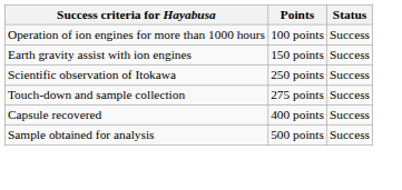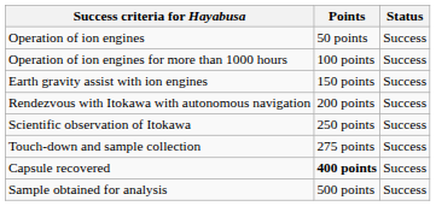 <table class="wikitable">
 <tr>
 <th>Success criteria for <em>Hayabusa</em></th>
 <th>Points</th>
 <th>Status</th>
+</tr>
+<tr>
+<td>Operation of ion engines</td>
+<td>50 points</td>
+<td>Success</td>
 </tr>
 <tr>
 <td>Operation of ion engines for more than 1000 hours</td>
 <td>100 points</td>
 <td>Success</td>
 </tr>
 <tr>
 <td>Earth gravity assist with ion engines</td>
 <td>150 points</td>
+<td>Success</td>
+</tr>
+<tr>
+<td>Rendezvous with Itokawa with autonomous navigation</td>
+<td>200 points</td>
 <td>Success</td>
 </tr>
 <tr>
 <td>Scientific observation of Itokawa</td>
 <td>250 points</td>
 <td>Success</td>
 </tr>
 <tr>
 <td>Touch-down and sample collection</td>
 <td>275 points</td>
 <td>Success</td>
 </tr>
 <tr>
 <td>Capsule recovered</td>
-<td>400 points</td>
+<td><strong>400 points</strong></td>
 <td>Success</td>
 </tr>
 <tr>
 <td>Sample obtained for analysis</td>
 <td>500 points</td>
 <td>Success</td>
 </tr>
 </table>
